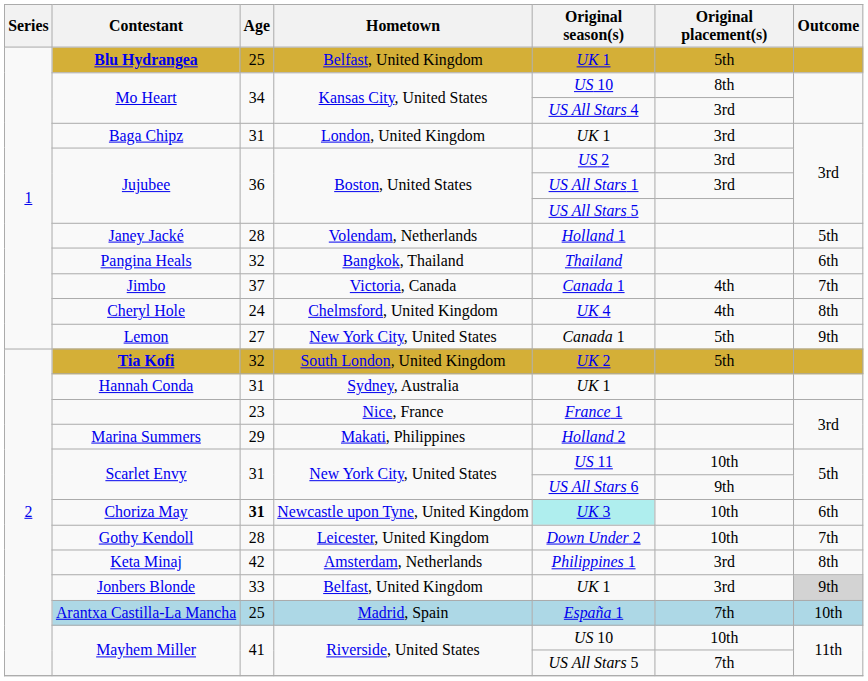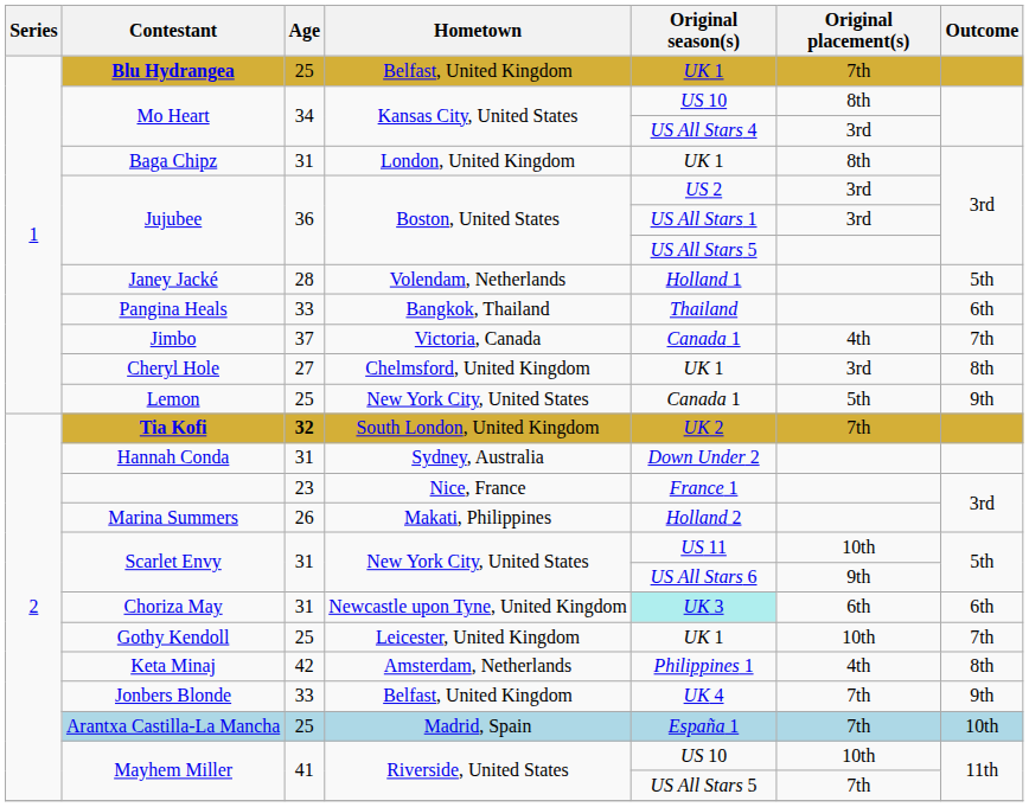 <table class="wikitable sortable" style="text-align:center">
 <tr>
 <th>Series</th>
 <th>Contestant</th>
 <th>Age</th>
 <th>Hometown</th>
 <th>Original season(s)</th>
 <th>Original placement(s)</th>
 <th>Outcome</th>
 </tr>
 <tr>
 <td rowspan="12"><a href='#'>1</a></td>
 <td bgcolor="#D4AF37"><strong><a href='#'>Blu Hydrangea</a></strong></td>
 <td bgcolor="#D4AF37">25</td>
 <td bgcolor="#D4AF37"><a href='#'>Belfast</a>, United Kingdom</td>
 <td bgcolor="#D4AF37"><a href='#'><em>UK</em> 1</a></td>
-<td bgcolor="#D4AF37">5th</td>
+<td bgcolor="#D4AF37">7th</td>
 <td bgcolor="#D4AF37"></td>
 </tr>
 <tr>
 <td rowspan="2"><a href='#'>Mo Heart</a></td>
 <td rowspan="2">34</td>
 <td rowspan="2"><a href='#'>Kansas City</a>, United States</td>
 <td><a href='#'><em>US</em> 10</a></td>
 <td>8th</td>
 <td rowspan="2" nowrap></td>
 </tr>
 <tr>
 <td><a href='#'><em>US All Stars</em> 4</a></td>
 <td>3rd</td>
 </tr>
 <tr>
 <td><a href='#'>Baga Chipz</a></td>
 <td>31</td>
 <td><a href='#'>London</a>, United Kingdom</td>
 <td><em>UK</em> 1</td>
-<td>3rd</td>
+<td>8th</td>
 <td rowspan="4">3rd</td>
 </tr>
 <tr>
 <td rowspan="3"><a href='#'>Jujubee</a></td>
 <td rowspan="3">36</td>
 <td rowspan="3"><a href='#'>Boston</a>, United States</td>
 <td><a href='#'><em>US</em> 2</a></td>
 <td>3rd</td>
 </tr>
 <tr>
 <td><a href='#'><em>US All Stars</em> 1</a></td>
 <td>3rd</td>
 </tr>
 <tr>
 <td><a href='#'><em>US All Stars</em> 5</a></td>
 <td></td>
 </tr>
 <tr>
 <td><a href='#'>Janey Jacké</a></td>
 <td>28</td>
 <td><a href='#'>Volendam</a>, Netherlands</td>
 <td><a href='#'><em>Holland</em> 1</a></td>
 <td></td>
 <td>5th</td>
 </tr>
 <tr>
 <td><a href='#'>Pangina Heals</a></td>
-<td>32</td>
+<td>33</td>
 <td><a href='#'>Bangkok</a>, Thailand</td>
 <td><em><a href='#'>Thailand</a></em></td>
 <td></td>
 <td>6th</td>
 </tr>
 <tr>
 <td><a href='#'>Jimbo</a></td>
 <td>37</td>
 <td><a href='#'>Victoria</a>, Canada</td>
 <td><a href='#'><em>Canada</em> 1</a></td>
 <td>4th</td>
 <td>7th</td>
 </tr>
 <tr>
 <td><a href='#'>Cheryl Hole</a></td>
-<td>24</td>
+<td>27</td>
 <td><a href='#'>Chelmsford</a>, United Kingdom</td>
-<td><a href='#'><em>UK</em> 4</a></td>
-<td>4th</td>
+<td><em>UK</em> 1</td>
+<td>3rd</td>
 <td>8th</td>
 </tr>
 <tr>
 <td><a href='#'>Lemon</a></td>
-<td>27</td>
+<td>25</td>
 <td><a href='#'>New York City</a>, United States</td>
 <td><em>Canada</em> 1</td>
 <td>5th</td>
 <td>9th</td>
 </tr>
 <tr>
 <td rowspan="13"><a href='#'>2</a></td>
 <td bgcolor="#D4AF37"><strong><a href='#'>Tia Kofi</a></strong></td>
-<td bgcolor="#D4AF37">32</td>
+<td bgcolor="#D4AF37"><strong>32</strong></td>
 <td bgcolor="#D4AF37"><a href='#'>South London</a>, United Kingdom</td>
 <td bgcolor="#D4AF37"><a href='#'><em>UK</em> 2</a></td>
-<td bgcolor="#D4AF37">5th</td>
+<td bgcolor="#D4AF37">7th</td>
 <td bgcolor="#D4AF37"></td>
 </tr>
 <tr>
 <td><a href='#'>Hannah Conda</a></td>
 <td>31</td>
 <td><a href='#'>Sydney</a>, Australia</td>
-<td><em>UK</em> 1</td>
+<td nowrap><a href='#'><em>Down Under</em> 2</a></td>
 <td></td>
 <td></td>
 </tr>
 <tr>
 <td></td>
 <td>23</td>
 <td><a href='#'>Nice</a>, France</td>
 <td><a href='#'><em>France</em> 1</a></td>
 <td></td>
 <td rowspan="2">3rd</td>
 </tr>
 <tr>
 <td><a href='#'>Marina Summers</a></td>
-<td>29</td>
+<td>26</td>
 <td><a href='#'>Makati</a>, Philippines</td>
 <td><a href='#'><em>Holland</em> 2</a></td>
 <td></td>
 </tr>
 <tr>
 <td rowspan="2"><a href='#'>Scarlet Envy</a></td>
 <td rowspan="2">31</td>
 <td rowspan="2"><a href='#'>New York City</a>, United States</td>
 <td><a href='#'><em>US</em> 11</a></td>
 <td>10th</td>
 <td rowspan="2">5th</td>
 </tr>
 <tr>
 <td><a href='#'><em>US All Stars</em> 6</a></td>
 <td>9th</td>
 </tr>
 <tr>
 <td><a href='#'>Choriza May</a></td>
-<td><strong>31</strong></td>
+<td>31</td>
 <td nowrap><a href='#'>Newcastle upon Tyne</a>, United Kingdom</td>
 <td style="background: paleturquoise;"><a href='#'><em>UK</em> 3</a></td>
-<td>10th</td>
+<td>6th</td>
 <td>6th</td>
 </tr>
 <tr>
 <td><a href='#'>Gothy Kendoll</a></td>
-<td>28</td>
+<td>25</td>
 <td><a href='#'>Leicester</a>, United Kingdom</td>
-<td nowrap><a href='#'><em>Down Under</em> 2</a></td>
+<td><em>UK</em> 1</td>
 <td>10th</td>
 <td>7th</td>
 </tr>
 <tr>
 <td><a href='#'>Keta Minaj</a></td>
 <td>42</td>
 <td><a href='#'>Amsterdam</a>, Netherlands</td>
 <td><a href='#'><em>Philippines</em> 1</a></td>
-<td>3rd</td>
+<td>4th</td>
 <td>8th</td>
 </tr>
 <tr>
 <td><a href='#'>Jonbers Blonde</a></td>
 <td>33</td>
 <td><a href='#'>Belfast</a>, United Kingdom</td>
-<td><em>UK</em> 1</td>
-<td>3rd</td>
-<td style="background: lightgrey;">9th</td>
+<td><a href='#'><em>UK</em> 4</a></td>
+<td>7th</td>
+<td>9th</td>
 </tr>
 <tr bgcolor="lightblue">
 <td nowrap><a href='#'>Arantxa Castilla-La Mancha</a></td>
 <td>25</td>
 <td><a href='#'>Madrid</a>, Spain</td>
 <td><a href='#'><em>España</em> 1</a></td>
 <td>7th</td>
 <td>10th</td>
 </tr>
 <tr>
 <td rowspan="2"><a href='#'>Mayhem Miller</a></td>
 <td rowspan="2">41</td>
 <td rowspan="2"><a href='#'>Riverside</a>, United States</td>
 <td><em>US</em> 10</td>
 <td>10th</td>
 <td rowspan="2">11th</td>
 </tr>
 <tr>
 <td><em>US All Stars</em> 5</td>
 <td>7th</td>
 </tr>
 <tr>
 </tr>
 </table>
